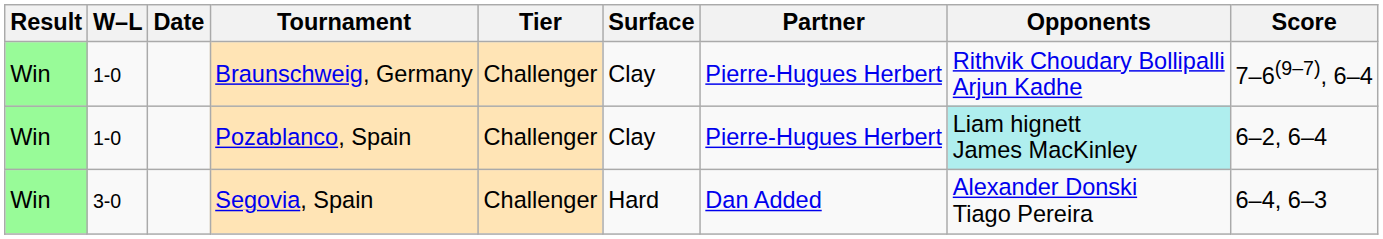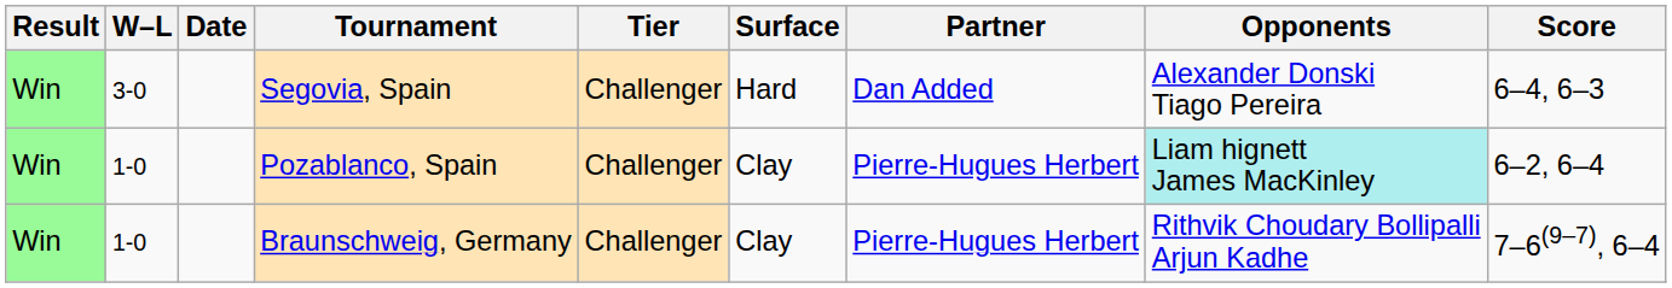 <table class="sortable wikitable">
 <tr>
 <th>Result</th>
 <th class="unsortable">W–L</th>
 <th>Date</th>
 <th>Tournament</th>
 <th>Tier</th>
 <th>Surface</th>
 <th>Partner</th>
 <th>Opponents</th>
 <th class="unsortable">Score</th>
 </tr>
 <tr>
 <td bgcolor=98FB98>Win</td>
-<td><small>1-0</small></td>
+<td><small>3-0</small></td>
 <td></td>
-<td style="background:moccasin;"><a href='#'>Braunschweig</a>, Germany</td>
+<td style="background:moccasin;"><a href='#'>Segovia</a>, Spain</td>
 <td style="background:moccasin;">Challenger</td>
-<td>Clay</td>
-<td> <a href='#'>Pierre-Hugues Herbert</a></td>
-<td> <a href='#'>Rithvik Choudary Bollipalli</a> <br>  <a href='#'>Arjun Kadhe</a></td>
-<td>7–6<sup>(9–7)</sup>, 6–4</td>
+<td>Hard</td>
+<td> <a href='#'>Dan Added</a></td>
+<td> <a href='#'>Alexander Donski</a> <br>  Tiago Pereira</td>
+<td>6–4, 6–3</td>
 </tr>
 <tr>
 <td bgcolor=98FB98>Win</td>
 <td><small>1-0</small></td>
 <td></td>
 <td style="background:moccasin;"><a href='#'>Pozablanco</a>, Spain</td>
 <td style="background:moccasin;">Challenger</td>
 <td>Clay</td>
 <td> <a href='#'>Pierre-Hugues Herbert</a></td>
 <td style="background: paleturquoise;"> Liam hignett <br>  James MacKinley</td>
 <td>6–2, 6–4</td>
 </tr>
 <tr>
 <td bgcolor=98FB98>Win</td>
-<td><small>3-0</small></td>
+<td><small>1-0</small></td>
 <td></td>
-<td style="background:moccasin;"><a href='#'>Segovia</a>, Spain</td>
+<td style="background:moccasin;"><a href='#'>Braunschweig</a>, Germany</td>
 <td style="background:moccasin;">Challenger</td>
-<td>Hard</td>
-<td> <a href='#'>Dan Added</a></td>
-<td> <a href='#'>Alexander Donski</a> <br>  Tiago Pereira</td>
-<td>6–4, 6–3</td>
+<td>Clay</td>
+<td> <a href='#'>Pierre-Hugues Herbert</a></td>
+<td> <a href='#'>Rithvik Choudary Bollipalli</a> <br>  <a href='#'>Arjun Kadhe</a></td>
+<td>7–6<sup>(9–7)</sup>, 6–4</td>
 </tr>
 </table>
